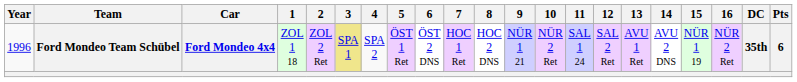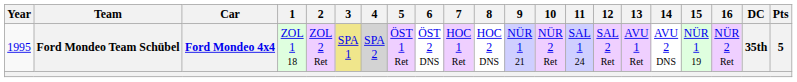 <table class="wikitable" style="text-align:center; font-size:85%">
 <tr>
 <th>Year</th>
 <th>Team</th>
 <th>Car</th>
 <th>1</th>
 <th>2</th>
 <th>3</th>
 <th>4</th>
 <th>5</th>
 <th>6</th>
 <th>7</th>
 <th>8</th>
 <th>9</th>
 <th>10</th>
 <th>11</th>
 <th>12</th>
 <th>13</th>
 <th>14</th>
 <th>15</th>
 <th>16</th>
 <th>DC</th>
 <th>Pts</th>
 </tr>
 <tr>
-<td><a href='#'>1996</a></td>
+<td><a href='#'>1995</a></td>
 <th>Ford Mondeo Team Schübel</th>
 <th><a href='#'>Ford Mondeo 4x4</a></th>
 <td style="background:#DFFFDF;"><a href='#'>ZOL<br>1</a><br><small>18</small></td>
 <td style="background:#EFCFFF;"><a href='#'>ZOL<br>2</a><br><small>Ret</small></td>
 <td style="background: khaki;"><a href='#'>SPA<br>1</a></td>
-<td><a href='#'>SPA<br>2</a></td>
+<td style="background: lightgrey;"><a href='#'>SPA<br>2</a></td>
 <td style="background:#EFCFFF;"><a href='#'>ÖST<br>1</a><br><small>Ret</small></td>
 <td style="background:#FFFFFF;"><a href='#'>ÖST<br>2</a><br><small>DNS</small></td>
 <td style="background:#EFCFFF;"><a href='#'>HOC<br>1</a><br><small>Ret</small></td>
 <td style="background:#FFFFFF;"><a href='#'>HOC<br>2</a><br><small>DNS</small></td>
 <td style="background:#CFCFFF;"><a href='#'>NÜR<br>1</a><br><small>21</small></td>
 <td style="background:#EFCFFF;"><a href='#'>NÜR<br>2</a><br><small>Ret</small></td>
 <td style="background:#CFCFFF;"><a href='#'>SAL<br>1</a><br><small>24</small></td>
 <td style="background:#EFCFFF;"><a href='#'>SAL<br>2</a><br><small>Ret</small></td>
 <td style="background:#EFCFFF;"><a href='#'>AVU<br>1</a><br><small>Ret</small></td>
 <td style="background:#FFFFFF;"><a href='#'>AVU<br>2</a><br><small>DNS</small></td>
 <td style="background:#DFFFDF;"><a href='#'>NÜR<br>1</a><br><small>19</small></td>
 <td style="background:#EFCFFF;"><a href='#'>NÜR<br>2</a><br><small>Ret</small></td>
 <th>35th</th>
-<th>6</th>
+<th>5</th>
 </tr>
 <tr>
 <th colspan="21"></th>
 </tr>
 </table>
